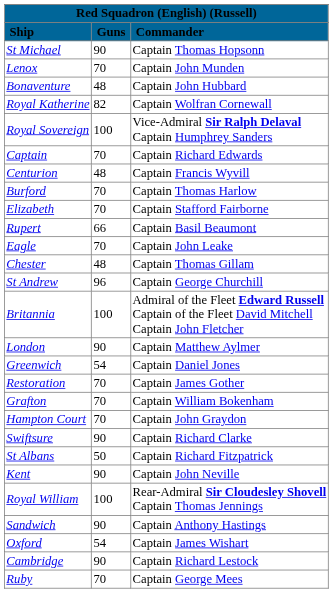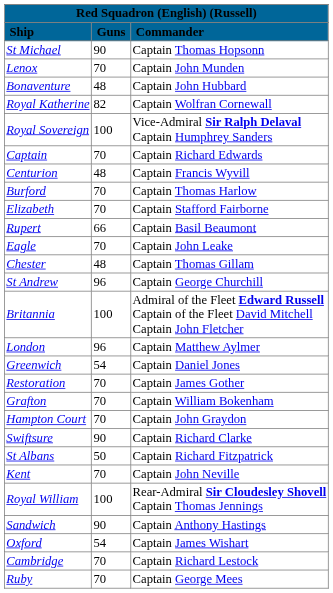 <table class="toccolours" align="left" border="1" cellspacing="1" cellpadding="2" style="border-collapse: collapse;">
 <tr>
 </tr>
 <tr ---- style="background-color:#006699">
 <th colspan=7>Red Squadron (English) (Russell)</th>
 </tr>
 <tr>
 </tr>
 <tr ---- bgcolor=#006699>
 <td><strong><span> Ship </span></strong></td>
 <td><strong><span> Guns </span></strong></td>
 <td><strong><span> Commander </span></strong></td>
 </tr>
 <tr>
 <td><em><a href='#'>St Michael</a></em></td>
 <td>90</td>
 <td>Captain <a href='#'>Thomas Hopsonn</a></td>
 </tr>
 <tr>
 <td><em><a href='#'>Lenox</a></em></td>
 <td>70</td>
 <td>Captain <a href='#'>John Munden</a></td>
 </tr>
 <tr>
 <td><em><a href='#'>Bonaventure</a></em></td>
 <td>48</td>
 <td>Captain <a href='#'>John Hubbard</a></td>
 </tr>
 <tr>
 <td><em><a href='#'>Royal Katherine</a></em></td>
 <td>82</td>
 <td>Captain <a href='#'>Wolfran Cornewall</a></td>
 </tr>
 <tr>
 <td><em><a href='#'>Royal Sovereign</a></em></td>
 <td>100</td>
 <td>Vice-Admiral <strong><a href='#'>Sir Ralph Delaval</a></strong><br>Captain <a href='#'>Humphrey Sanders</a></td>
 </tr>
 <tr>
 <td><em><a href='#'>Captain</a></em></td>
 <td>70</td>
 <td>Captain <a href='#'>Richard Edwards</a></td>
 </tr>
 <tr>
 <td><em><a href='#'>Centurion</a></em></td>
 <td>48</td>
 <td>Captain <a href='#'>Francis Wyvill</a></td>
 </tr>
 <tr>
 <td><em><a href='#'>Burford</a></em></td>
 <td>70</td>
 <td>Captain <a href='#'>Thomas Harlow</a></td>
 </tr>
 <tr>
 <td><em><a href='#'>Elizabeth</a></em></td>
 <td>70</td>
 <td>Captain <a href='#'>Stafford Fairborne</a></td>
 </tr>
 <tr>
 <td><em><a href='#'>Rupert</a></em></td>
 <td>66</td>
 <td>Captain <a href='#'>Basil Beaumont</a></td>
 </tr>
 <tr>
 <td><em><a href='#'>Eagle</a></em></td>
 <td>70</td>
 <td>Captain <a href='#'>John Leake</a></td>
 </tr>
 <tr>
 <td><em><a href='#'>Chester</a></em></td>
 <td>48</td>
 <td>Captain <a href='#'>Thomas Gillam</a></td>
 </tr>
 <tr>
 <td><em><a href='#'>St Andrew</a></em></td>
 <td>96</td>
 <td>Captain <a href='#'>George Churchill</a></td>
 </tr>
 <tr>
 <td><em><a href='#'>Britannia</a></em></td>
 <td>100</td>
 <td>Admiral of the Fleet <strong><a href='#'>Edward Russell</a></strong><br>Captain of the Fleet <a href='#'>David Mitchell</a><br>Captain <a href='#'>John Fletcher</a></td>
 </tr>
 <tr>
 <td><em><a href='#'>London</a></em></td>
-<td>90</td>
+<td>96</td>
 <td>Captain <a href='#'>Matthew Aylmer</a></td>
 </tr>
 <tr>
 <td><em><a href='#'>Greenwich</a></em></td>
 <td>54</td>
 <td>Captain <a href='#'>Daniel Jones</a></td>
 </tr>
 <tr>
 <td><em><a href='#'>Restoration</a></em></td>
 <td>70</td>
 <td>Captain <a href='#'>James Gother</a></td>
 </tr>
 <tr>
 <td><em><a href='#'>Grafton</a></em></td>
 <td>70</td>
 <td>Captain <a href='#'>William Bokenham</a></td>
 </tr>
 <tr>
 <td><em><a href='#'>Hampton Court</a></em></td>
 <td>70</td>
 <td>Captain <a href='#'>John Graydon</a></td>
 </tr>
 <tr>
 <td><em><a href='#'>Swiftsure</a></em></td>
 <td>90</td>
 <td>Captain <a href='#'>Richard Clarke</a></td>
 </tr>
 <tr>
 <td><em><a href='#'>St Albans</a></em></td>
 <td>50</td>
 <td>Captain <a href='#'>Richard Fitzpatrick</a></td>
 </tr>
 <tr>
 <td><em><a href='#'>Kent</a></em></td>
-<td>90</td>
+<td>70</td>
 <td>Captain <a href='#'>John Neville</a></td>
 </tr>
 <tr>
 <td><em><a href='#'>Royal William</a></em></td>
 <td>100</td>
 <td>Rear-Admiral <strong><a href='#'>Sir Cloudesley Shovell</a></strong><br>Captain <a href='#'>Thomas Jennings</a></td>
 </tr>
 <tr>
 <td><em><a href='#'>Sandwich</a></em></td>
 <td>90</td>
 <td>Captain <a href='#'>Anthony Hastings</a></td>
 </tr>
 <tr>
 <td><em><a href='#'>Oxford</a></em></td>
 <td>54</td>
 <td>Captain <a href='#'>James Wishart</a></td>
 </tr>
 <tr>
 <td><em><a href='#'>Cambridge</a></em></td>
-<td>90</td>
+<td>70</td>
 <td>Captain <a href='#'>Richard Lestock</a></td>
 </tr>
 <tr>
 <td><em><a href='#'>Ruby</a></em></td>
 <td>70</td>
 <td>Captain <a href='#'>George Mees</a></td>
 </tr>
 </table>
